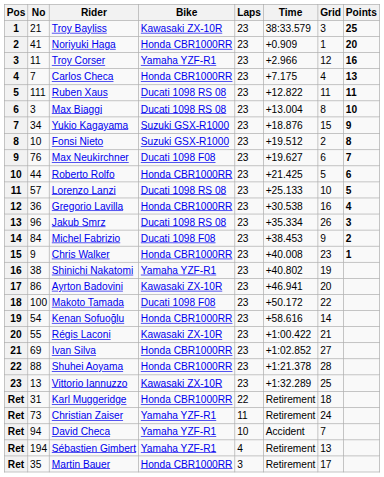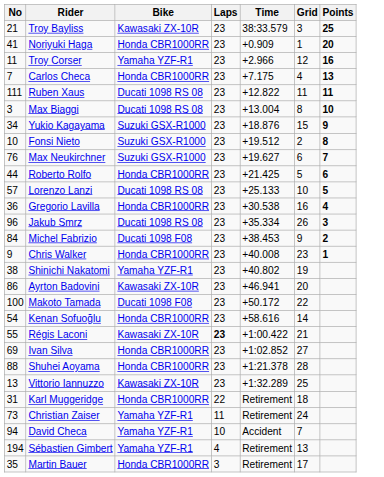 <table class="wikitable" style="font-size: 95%;">
 <tr>
-<th>Pos</th>
 <th>No</th>
 <th>Rider</th>
 <th>Bike</th>
 <th>Laps</th>
 <th>Time</th>
 <th>Grid</th>
 <th>Points</th>
 </tr>
 <tr>
-<th>1</th>
 <td>21</td>
 <td> <a href='#'>Troy Bayliss</a></td>
 <td><a href='#'>Kawasaki ZX-10R</a></td>
 <td>23</td>
 <td>38:33.579</td>
 <td>3</td>
 <td><strong>25</strong></td>
 </tr>
 <tr>
-<th>2</th>
 <td>41</td>
 <td> <a href='#'>Noriyuki Haga</a></td>
 <td><a href='#'>Honda CBR1000RR</a></td>
 <td>23</td>
 <td>+0.909</td>
 <td>1</td>
 <td><strong>20</strong></td>
 </tr>
 <tr>
-<th>3</th>
 <td>11</td>
 <td> <a href='#'>Troy Corser</a></td>
 <td><a href='#'>Yamaha YZF-R1</a></td>
 <td>23</td>
 <td>+2.966</td>
 <td>12</td>
 <td><strong>16</strong></td>
 </tr>
 <tr>
-<th>4</th>
 <td>7</td>
 <td> <a href='#'>Carlos Checa</a></td>
 <td><a href='#'>Honda CBR1000RR</a></td>
 <td>23</td>
 <td>+7.175</td>
 <td>4</td>
 <td><strong>13</strong></td>
 </tr>
 <tr>
-<th>5</th>
 <td>111</td>
 <td> <a href='#'>Ruben Xaus</a></td>
 <td><a href='#'>Ducati 1098 RS 08</a></td>
 <td>23</td>
 <td>+12.822</td>
 <td>11</td>
 <td><strong>11</strong></td>
 </tr>
 <tr>
-<th>6</th>
 <td>3</td>
 <td> <a href='#'>Max Biaggi</a></td>
 <td><a href='#'>Ducati 1098 RS 08</a></td>
 <td>23</td>
 <td>+13.004</td>
 <td>8</td>
 <td><strong>10</strong></td>
 </tr>
 <tr>
-<th>7</th>
 <td>34</td>
 <td> <a href='#'>Yukio Kagayama</a></td>
 <td><a href='#'>Suzuki GSX-R1000</a></td>
 <td>23</td>
 <td>+18.876</td>
 <td>15</td>
 <td><strong>9</strong></td>
 </tr>
 <tr>
-<th>8</th>
 <td>10</td>
 <td> <a href='#'>Fonsi Nieto</a></td>
 <td><a href='#'>Suzuki GSX-R1000</a></td>
 <td>23</td>
 <td>+19.512</td>
 <td>2</td>
 <td><strong>8</strong></td>
 </tr>
 <tr>
-<th>9</th>
 <td>76</td>
 <td> <a href='#'>Max Neukirchner</a></td>
-<td><a href='#'>Ducati 1098 F08</a></td>
+<td><a href='#'>Suzuki GSX-R1000</a></td>
 <td>23</td>
 <td>+19.627</td>
 <td>6</td>
 <td><strong>7</strong></td>
 </tr>
 <tr>
-<th>10</th>
 <td>44</td>
 <td> <a href='#'>Roberto Rolfo</a></td>
 <td><a href='#'>Honda CBR1000RR</a></td>
 <td>23</td>
 <td>+21.425</td>
 <td>5</td>
 <td><strong>6</strong></td>
 </tr>
 <tr>
-<th>11</th>
 <td>57</td>
 <td> <a href='#'>Lorenzo Lanzi</a></td>
 <td><a href='#'>Ducati 1098 RS 08</a></td>
 <td>23</td>
 <td>+25.133</td>
 <td>10</td>
 <td><strong>5</strong></td>
 </tr>
 <tr>
-<th>12</th>
 <td>36</td>
 <td> <a href='#'>Gregorio Lavilla</a></td>
 <td><a href='#'>Honda CBR1000RR</a></td>
 <td>23</td>
 <td>+30.538</td>
 <td>16</td>
 <td><strong>4</strong></td>
 </tr>
 <tr>
-<th>13</th>
 <td>96</td>
 <td> <a href='#'>Jakub Smrz</a></td>
 <td><a href='#'>Ducati 1098 RS 08</a></td>
 <td>23</td>
 <td>+35.334</td>
 <td>26</td>
 <td><strong>3</strong></td>
 </tr>
 <tr>
-<th>14</th>
 <td>84</td>
 <td> <a href='#'>Michel Fabrizio</a></td>
 <td><a href='#'>Ducati 1098 F08</a></td>
 <td>23</td>
 <td>+38.453</td>
 <td>9</td>
 <td><strong>2</strong></td>
 </tr>
 <tr>
-<th>15</th>
 <td>9</td>
 <td> <a href='#'>Chris Walker</a></td>
 <td><a href='#'>Honda CBR1000RR</a></td>
 <td>23</td>
 <td>+40.008</td>
 <td>23</td>
 <td><strong>1</strong></td>
 </tr>
 <tr>
-<th>16</th>
 <td>38</td>
 <td> <a href='#'>Shinichi Nakatomi</a></td>
 <td><a href='#'>Yamaha YZF-R1</a></td>
 <td>23</td>
 <td>+40.802</td>
 <td>19</td>
 <td></td>
 </tr>
 <tr>
-<th>17</th>
 <td>86</td>
 <td> <a href='#'>Ayrton Badovini</a></td>
 <td><a href='#'>Kawasaki ZX-10R</a></td>
 <td>23</td>
 <td>+46.941</td>
 <td>20</td>
 <td></td>
 </tr>
 <tr>
-<th>18</th>
 <td>100</td>
 <td> <a href='#'>Makoto Tamada</a></td>
 <td><a href='#'>Ducati 1098 F08</a></td>
 <td>23</td>
 <td>+50.172</td>
 <td>22</td>
 <td></td>
 </tr>
 <tr>
-<th>19</th>
 <td>54</td>
 <td> <a href='#'>Kenan Sofuoğlu</a></td>
 <td><a href='#'>Honda CBR1000RR</a></td>
 <td>23</td>
 <td>+58.616</td>
 <td>14</td>
 <td></td>
 </tr>
 <tr>
-<th>20</th>
 <td>55</td>
 <td> <a href='#'>Régis Laconi</a></td>
 <td><a href='#'>Kawasaki ZX-10R</a></td>
-<td>23</td>
+<td><strong>23</strong></td>
 <td>+1:00.422</td>
 <td>21</td>
 <td></td>
 </tr>
 <tr>
-<th>21</th>
 <td>69</td>
 <td> <a href='#'>Ivan Silva</a></td>
 <td><a href='#'>Honda CBR1000RR</a></td>
 <td>23</td>
 <td>+1:02.852</td>
 <td>27</td>
 <td></td>
 </tr>
 <tr>
-<th>22</th>
 <td>88</td>
 <td> <a href='#'>Shuhei Aoyama</a></td>
 <td><a href='#'>Honda CBR1000RR</a></td>
 <td>23</td>
 <td>+1:21.378</td>
 <td>28</td>
 <td></td>
 </tr>
 <tr>
-<th>23</th>
 <td>13</td>
 <td> <a href='#'>Vittorio Iannuzzo</a></td>
 <td><a href='#'>Kawasaki ZX-10R</a></td>
 <td>23</td>
 <td>+1:32.289</td>
 <td>25</td>
 <td></td>
 </tr>
 <tr>
-<th>Ret</th>
 <td>31</td>
 <td> <a href='#'>Karl Muggeridge</a></td>
 <td><a href='#'>Honda CBR1000RR</a></td>
 <td>22</td>
 <td>Retirement</td>
 <td>18</td>
 <td></td>
 </tr>
 <tr>
-<th>Ret</th>
 <td>73</td>
 <td> <a href='#'>Christian Zaiser</a></td>
 <td><a href='#'>Yamaha YZF-R1</a></td>
 <td>11</td>
 <td>Retirement</td>
 <td>24</td>
 <td></td>
 </tr>
 <tr>
-<th>Ret</th>
 <td>94</td>
 <td> <a href='#'>David Checa</a></td>
 <td><a href='#'>Yamaha YZF-R1</a></td>
 <td>10</td>
 <td>Accident</td>
 <td>7</td>
 <td></td>
 </tr>
 <tr>
-<th>Ret</th>
 <td>194</td>
 <td> <a href='#'>Sébastien Gimbert</a></td>
 <td><a href='#'>Yamaha YZF-R1</a></td>
 <td>4</td>
 <td>Retirement</td>
 <td>13</td>
 <td></td>
 </tr>
 <tr>
-<th>Ret</th>
 <td>35</td>
 <td> <a href='#'>Martin Bauer</a></td>
 <td><a href='#'>Honda CBR1000RR</a></td>
 <td>3</td>
 <td>Retirement</td>
 <td>17</td>
 <td></td>
 </tr>
 </table>
